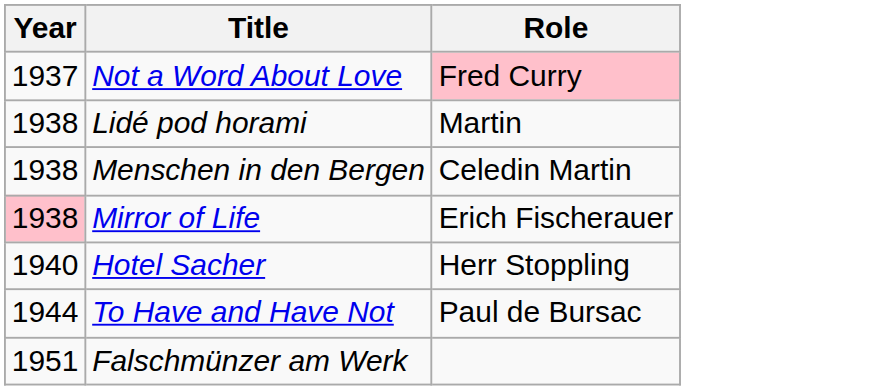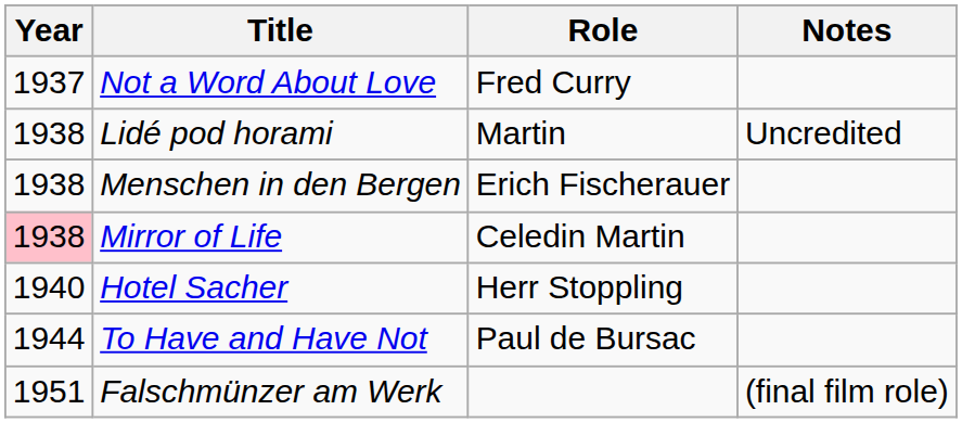 <table class="wikitable">
 <tr>
 <th>Year</th>
 <th>Title</th>
 <th>Role</th>
+<th>Notes</th>
 </tr>
 <tr>
 <td>1937</td>
 <td><em><a href='#'>Not a Word About Love</a></em></td>
-<td style="background: pink;">Fred Curry</td>
+<td>Fred Curry</td>
+<td></td>
 </tr>
 <tr>
 <td>1938</td>
 <td><em>Lidé pod horami</em></td>
 <td>Martin</td>
+<td>Uncredited</td>
 </tr>
 <tr>
 <td>1938</td>
 <td><em>Menschen in den Bergen</em></td>
-<td>Celedin Martin</td>
+<td>Erich Fischerauer</td>
+<td></td>
 </tr>
 <tr>
 <td style="background: pink;">1938</td>
 <td><em><a href='#'>Mirror of Life</a></em></td>
-<td>Erich Fischerauer</td>
+<td>Celedin Martin</td>
+<td></td>
 </tr>
 <tr>
 <td>1940</td>
 <td><em><a href='#'>Hotel Sacher</a></em></td>
 <td>Herr Stoppling</td>
+<td></td>
 </tr>
 <tr>
 <td>1944</td>
 <td><em><a href='#'>To Have and Have Not</a></em></td>
 <td>Paul de Bursac</td>
+<td></td>
 </tr>
 <tr>
 <td>1951</td>
 <td><em>Falschmünzer am Werk</em></td>
 <td></td>
+<td>(final film role)</td>
 </tr>
 </table>
